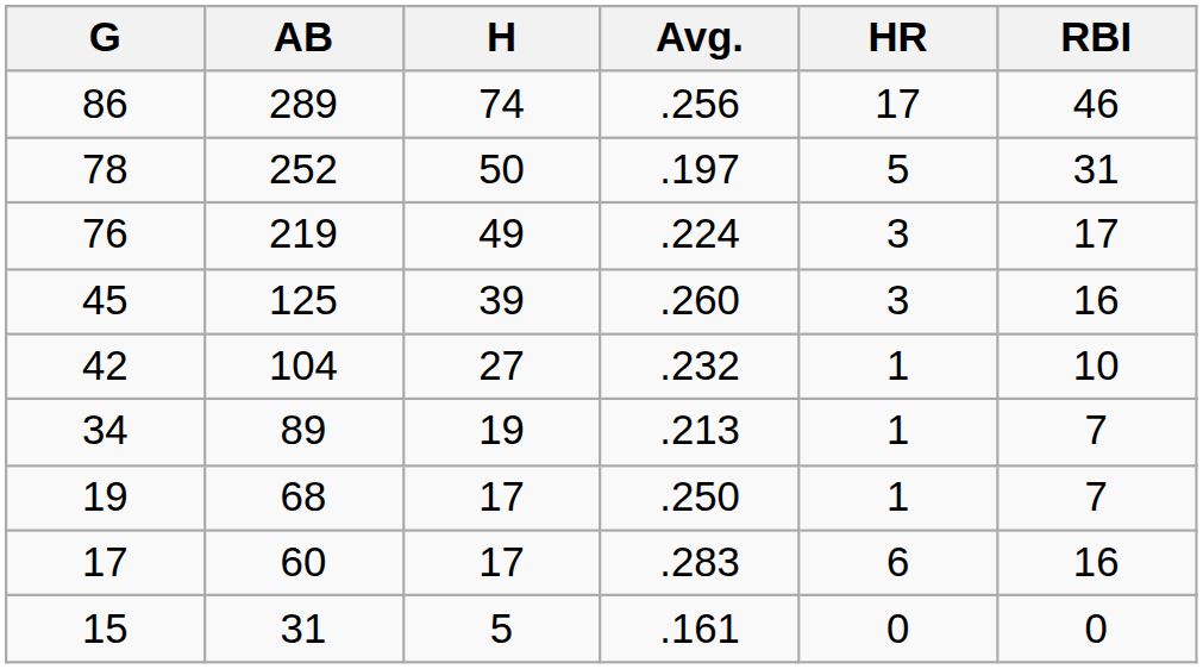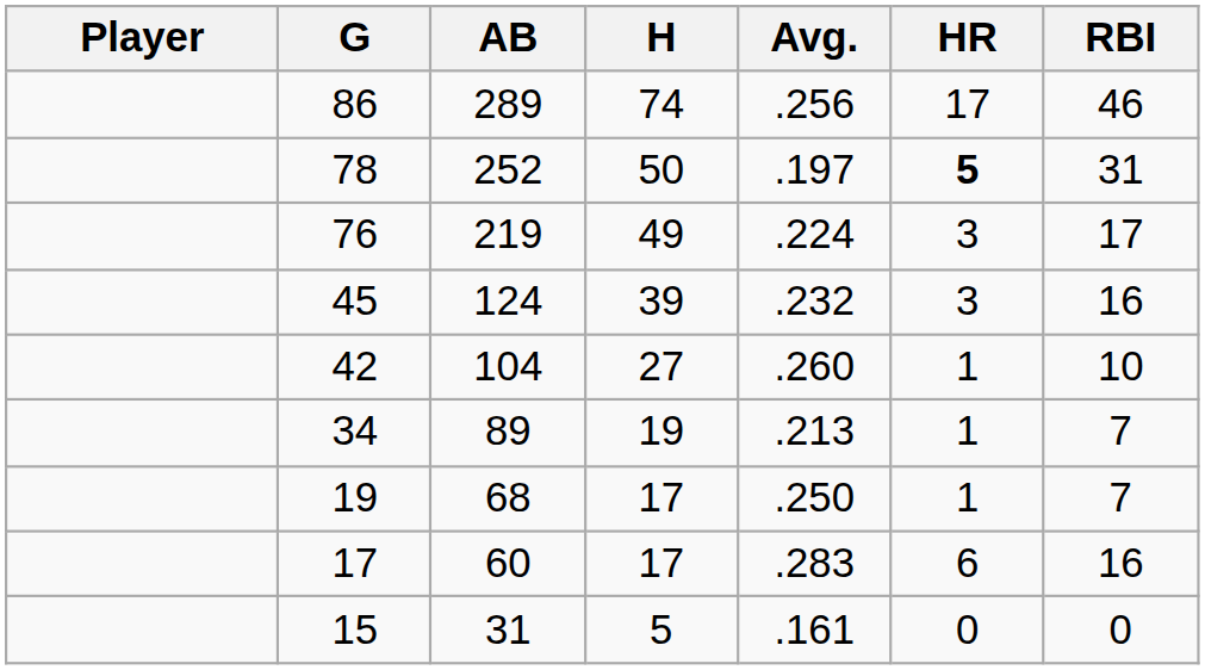 <table class="wikitable sortable">
 <tr>
+<th bgcolor="#DDDDFF" width="16%">Player</th>
 <th bgcolor="#DDDDFF" width="9%">G</th>
 <th bgcolor="#DDDDFF" width="9%">AB</th>
 <th bgcolor="#DDDDFF" width="9%">H</th>
 <th bgcolor="#DDDDFF" width="9%">Avg.</th>
 <th bgcolor="#DDDDFF" width="9%">HR</th>
 <th bgcolor="#DDDDFF" width="9%">RBI</th>
 </tr>
 <tr align="center">
+<td></td>
 <td>86</td>
 <td>289</td>
 <td>74</td>
 <td>.256</td>
 <td>17</td>
 <td>46</td>
 </tr>
 <tr align="center">
+<td></td>
 <td>78</td>
 <td>252</td>
 <td>50</td>
 <td>.197</td>
-<td>5</td>
+<td><strong>5</strong></td>
 <td>31</td>
 </tr>
 <tr align="center">
+<td></td>
 <td>76</td>
 <td>219</td>
 <td>49</td>
 <td>.224</td>
 <td>3</td>
 <td>17</td>
 </tr>
 <tr align="center">
+<td></td>
 <td>45</td>
-<td>125</td>
+<td>124</td>
 <td>39</td>
-<td>.260</td>
+<td>.232</td>
 <td>3</td>
 <td>16</td>
 </tr>
 <tr align="center">
+<td></td>
 <td>42</td>
 <td>104</td>
 <td>27</td>
-<td>.232</td>
+<td>.260</td>
 <td>1</td>
 <td>10</td>
 </tr>
 <tr align="center">
+<td></td>
 <td>34</td>
 <td>89</td>
 <td>19</td>
 <td>.213</td>
 <td>1</td>
 <td>7</td>
 </tr>
 <tr align="center">
+<td></td>
 <td>19</td>
 <td>68</td>
 <td>17</td>
 <td>.250</td>
 <td>1</td>
 <td>7</td>
 </tr>
 <tr align="center">
+<td></td>
 <td>17</td>
 <td>60</td>
 <td>17</td>
 <td>.283</td>
 <td>6</td>
 <td>16</td>
 </tr>
 <tr align="center">
+<td></td>
 <td>15</td>
 <td>31</td>
 <td>5</td>
 <td>.161</td>
 <td>0</td>
 <td>0</td>
 </tr>
 </table>
